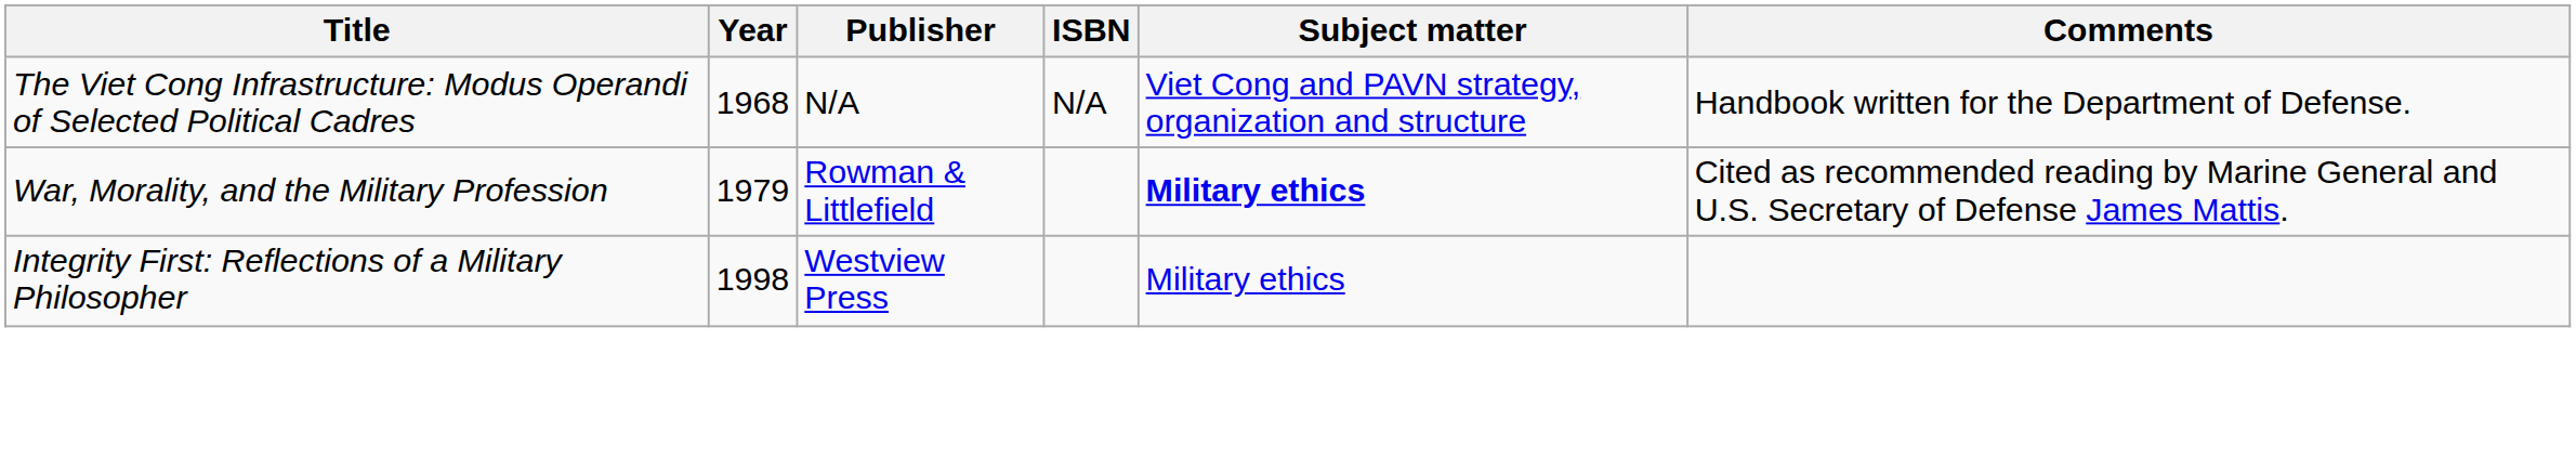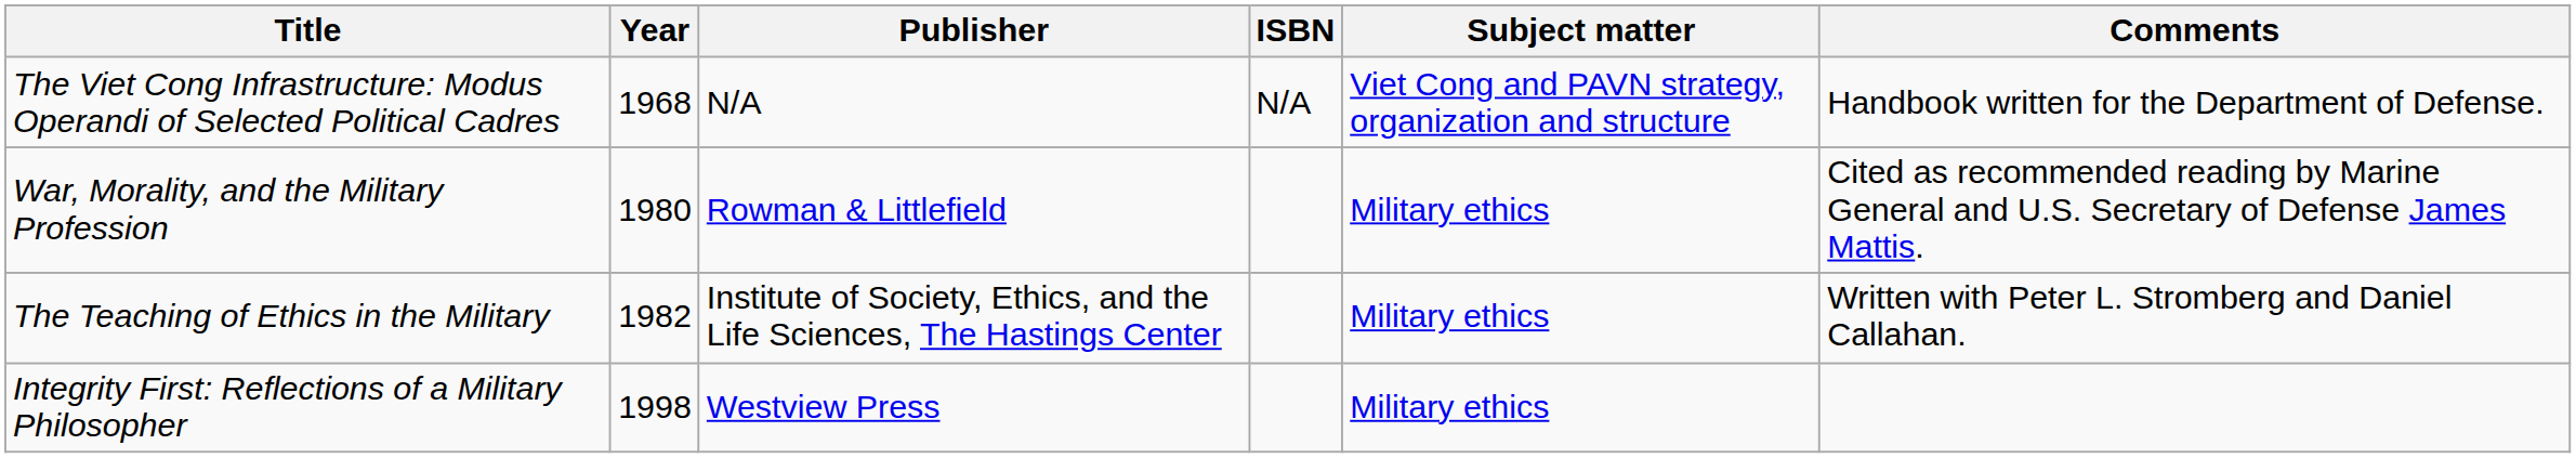 <table class="wikitable sortable">
 <tr>
 <th>Title</th>
 <th>Year</th>
 <th>Publisher</th>
 <th>ISBN</th>
 <th>Subject matter</th>
 <th>Comments</th>
 </tr>
 <tr>
 <td><em>The Viet Cong Infrastructure: Modus Operandi of Selected Political Cadres</em></td>
 <td>1968</td>
 <td>N/A</td>
 <td>N/A</td>
 <td><a href='#'>Viet Cong and PAVN strategy, organization and structure</a></td>
 <td>Handbook written for the Department of Defense.</td>
 </tr>
 <tr>
 <td><em>War, Morality, and the Military Profession</em></td>
-<td>1979</td>
+<td>1980</td>
 <td><a href='#'>Rowman & Littlefield</a></td>
 <td></td>
-<td><strong><a href='#'>Military ethics</a></strong></td>
+<td><a href='#'>Military ethics</a></td>
 <td>Cited as recommended reading by Marine General and U.S. Secretary of Defense <a href='#'>James Mattis</a>.</td>
+</tr>
+<tr>
+<td><em>The Teaching of Ethics in the Military</em></td>
+<td>1982</td>
+<td>Institute of Society, Ethics, and the Life Sciences, <a href='#'>The Hastings Center</a></td>
+<td></td>
+<td><a href='#'>Military ethics</a></td>
+<td>Written with Peter L. Stromberg and Daniel Callahan.</td>
 </tr>
 <tr>
 <td><em>Integrity First: Reflections of a Military Philosopher</em></td>
 <td>1998</td>
 <td><a href='#'>Westview Press</a></td>
 <td></td>
 <td><a href='#'>Military ethics</a></td>
 <td></td>
 </tr>
 </table>
